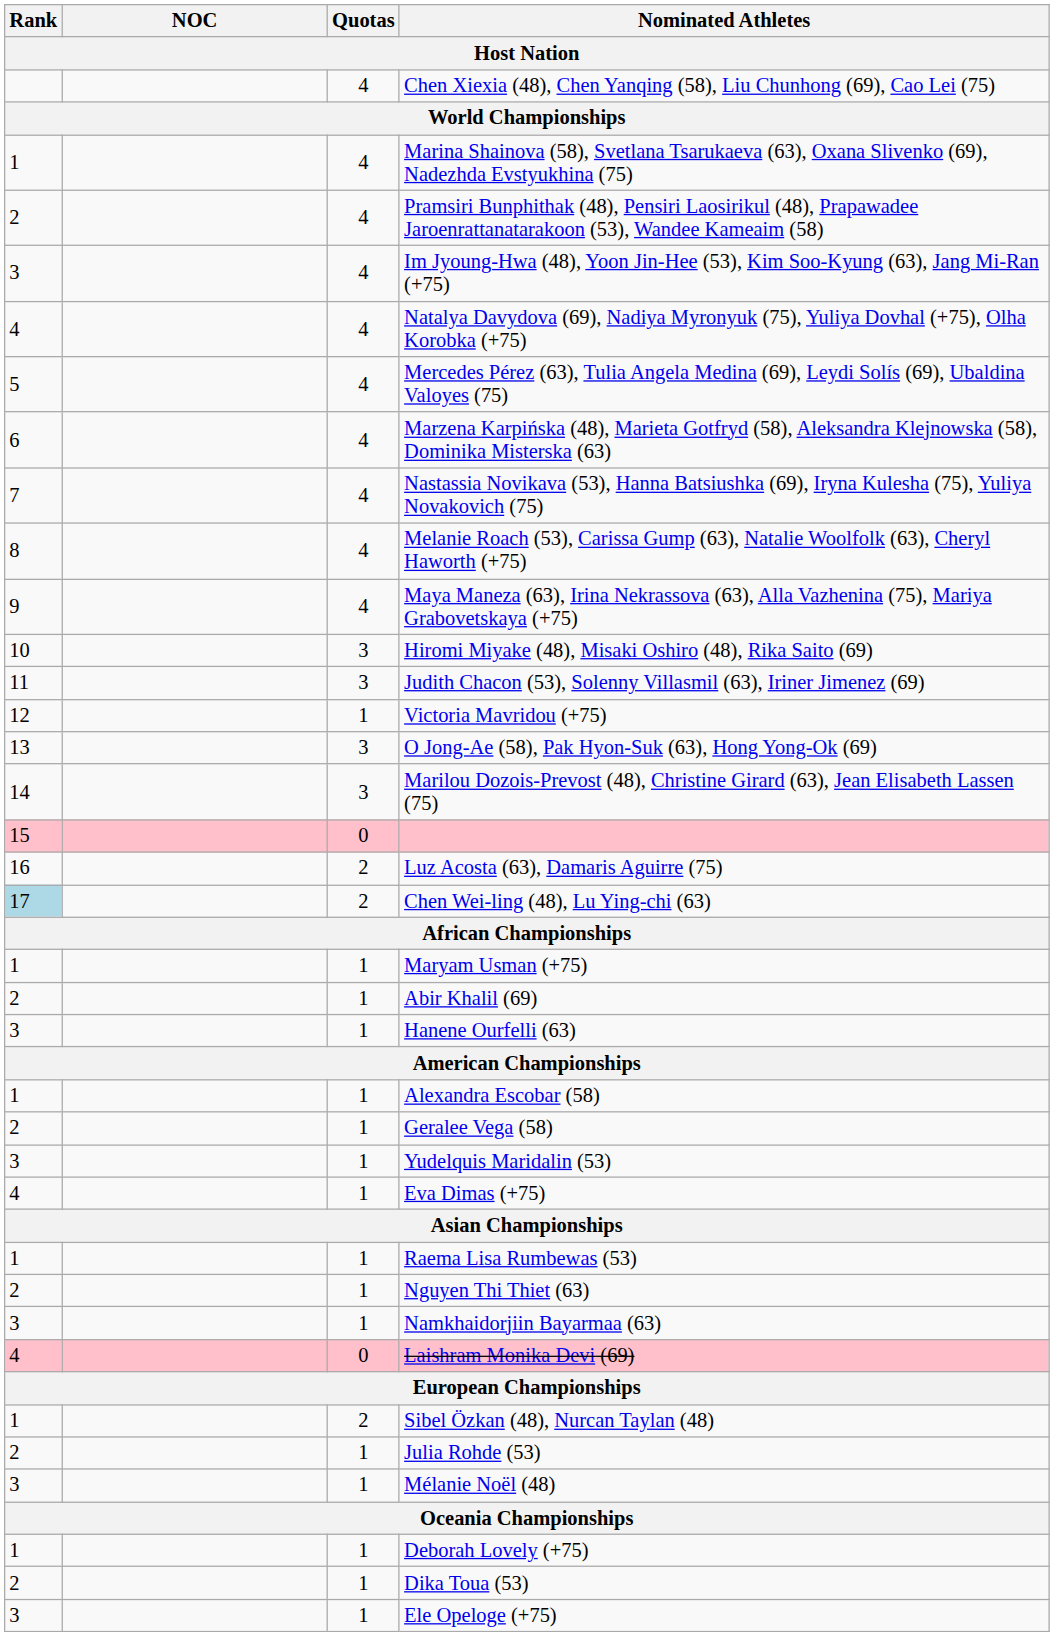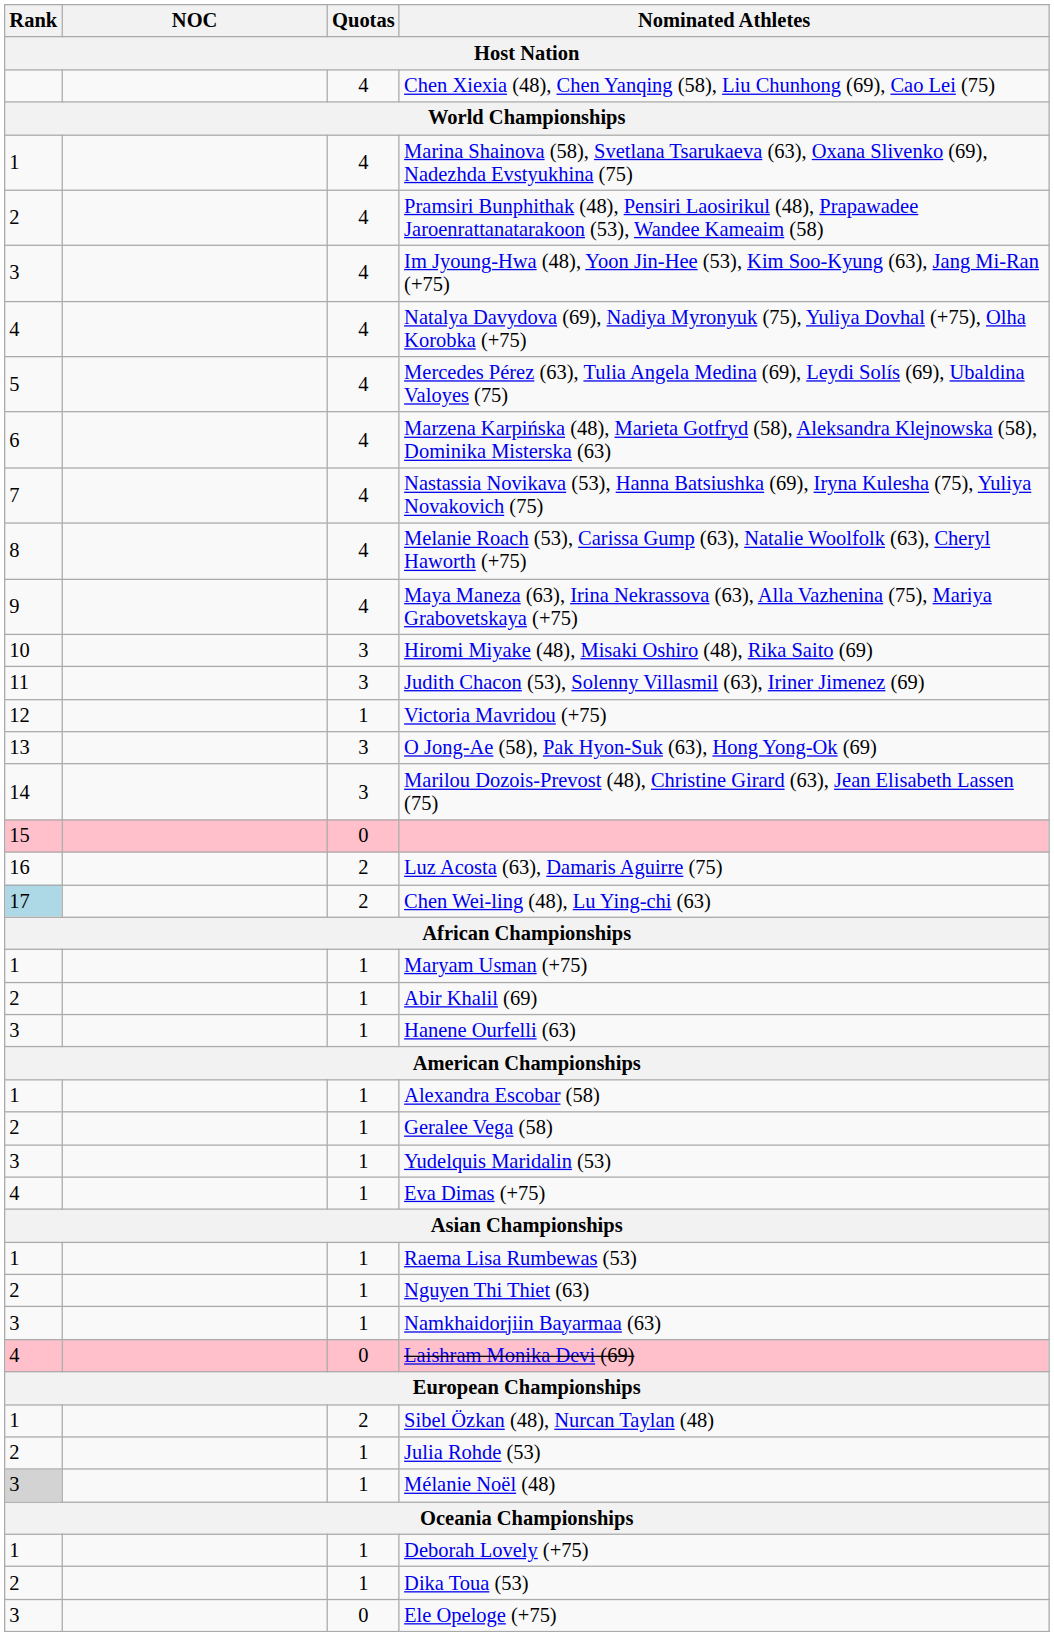 <table class="wikitable">
 <tr>
 <th width=20>Rank</th>
 <th width=200>NOC</th>
 <th width=30>Quotas</th>
 <th width=500>Nominated Athletes</th>
 </tr>
 <tr>
 <th colspan="4">Host Nation</th>
 </tr>
 <tr>
 <td></td>
 <td></td>
 <td align=center>4</td>
 <td><a href='#'>Chen Xiexia</a> (48), <a href='#'>Chen Yanqing</a> (58), <a href='#'>Liu Chunhong</a> (69), <a href='#'>Cao Lei</a> (75)</td>
 </tr>
 <tr>
 <th colspan="4">World Championships</th>
 </tr>
 <tr>
 <td>1</td>
 <td></td>
 <td align=center>4</td>
 <td><a href='#'>Marina Shainova</a> (58), <a href='#'>Svetlana Tsarukaeva</a> (63), <a href='#'>Oxana Slivenko</a> (69), <a href='#'>Nadezhda Evstyukhina</a> (75)</td>
 </tr>
 <tr>
 <td>2</td>
 <td></td>
 <td align=center>4</td>
 <td><a href='#'>Pramsiri Bunphithak</a> (48), <a href='#'>Pensiri Laosirikul</a> (48), <a href='#'>Prapawadee Jaroenrattanatarakoon</a> (53), <a href='#'>Wandee Kameaim</a> (58)</td>
 </tr>
 <tr>
 <td>3</td>
 <td></td>
 <td align=center>4</td>
 <td><a href='#'>Im Jyoung-Hwa</a> (48), <a href='#'>Yoon Jin-Hee</a> (53), <a href='#'>Kim Soo-Kyung</a> (63), <a href='#'>Jang Mi-Ran</a> (+75)</td>
 </tr>
 <tr>
 <td>4</td>
 <td></td>
 <td align=center>4</td>
 <td><a href='#'>Natalya Davydova</a> (69), <a href='#'>Nadiya Myronyuk</a> (75), <a href='#'>Yuliya Dovhal</a> (+75), <a href='#'>Olha Korobka</a> (+75)</td>
 </tr>
 <tr>
 <td>5</td>
 <td></td>
 <td align=center>4</td>
 <td><a href='#'>Mercedes Pérez</a> (63), <a href='#'>Tulia Angela Medina</a> (69), <a href='#'>Leydi Solís</a> (69), <a href='#'>Ubaldina Valoyes</a> (75)</td>
 </tr>
 <tr>
 <td>6</td>
 <td></td>
 <td align=center>4</td>
 <td><a href='#'>Marzena Karpińska</a> (48), <a href='#'>Marieta Gotfryd</a> (58), <a href='#'>Aleksandra Klejnowska</a> (58), <a href='#'>Dominika Misterska</a> (63)</td>
 </tr>
 <tr>
 <td>7</td>
 <td></td>
 <td align=center>4</td>
 <td><a href='#'>Nastassia Novikava</a> (53), <a href='#'>Hanna Batsiushka</a> (69), <a href='#'>Iryna Kulesha</a> (75), <a href='#'>Yuliya Novakovich</a> (75)</td>
 </tr>
 <tr>
 <td>8</td>
 <td></td>
 <td align=center>4</td>
 <td><a href='#'>Melanie Roach</a> (53), <a href='#'>Carissa Gump</a> (63), <a href='#'>Natalie Woolfolk</a> (63), <a href='#'>Cheryl Haworth</a> (+75)</td>
 </tr>
 <tr>
 <td>9</td>
 <td></td>
 <td align=center>4</td>
 <td><a href='#'>Maya Maneza</a> (63), <a href='#'>Irina Nekrassova</a> (63), <a href='#'>Alla Vazhenina</a> (75), <a href='#'>Mariya Grabovetskaya</a> (+75)</td>
 </tr>
 <tr>
 <td>10</td>
 <td></td>
 <td align=center>3</td>
 <td><a href='#'>Hiromi Miyake</a> (48), <a href='#'>Misaki Oshiro</a> (48), <a href='#'>Rika Saito</a> (69)</td>
 </tr>
 <tr>
 <td>11</td>
 <td></td>
 <td align=center>3</td>
 <td><a href='#'>Judith Chacon</a> (53), <a href='#'>Solenny Villasmil</a> (63), <a href='#'>Iriner Jimenez</a> (69)</td>
 </tr>
 <tr>
 <td>12</td>
 <td></td>
 <td align=center>1 </td>
 <td><a href='#'>Victoria Mavridou</a> (+75)</td>
 </tr>
 <tr>
 <td>13</td>
 <td></td>
 <td align=center>3</td>
 <td><a href='#'>O Jong-Ae</a> (58), <a href='#'>Pak Hyon-Suk</a> (63), <a href='#'>Hong Yong-Ok</a> (69)</td>
 </tr>
 <tr>
 <td>14</td>
 <td></td>
 <td align=center>3</td>
 <td><a href='#'>Marilou Dozois-Prevost</a> (48), <a href='#'>Christine Girard</a> (63), <a href='#'>Jean Elisabeth Lassen</a> (75)</td>
 </tr>
 <tr bgcolor=#FFC0CB>
 <td>15</td>
 <td></td>
 <td align=center>0 </td>
 <td></td>
 </tr>
 <tr>
 <td>16</td>
 <td></td>
 <td align=center>2</td>
 <td><a href='#'>Luz Acosta</a> (63), <a href='#'>Damaris Aguirre</a> (75)</td>
 </tr>
 <tr>
 <td style="background: lightblue;">17</td>
 <td></td>
 <td align=center>2</td>
 <td><a href='#'>Chen Wei-ling</a> (48), <a href='#'>Lu Ying-chi</a> (63)</td>
 </tr>
 <tr>
 <th colspan="4">African Championships</th>
 </tr>
 <tr>
 <td>1</td>
 <td></td>
 <td align=center>1</td>
 <td><a href='#'>Maryam Usman</a> (+75)</td>
 </tr>
 <tr>
 <td>2</td>
 <td></td>
 <td align=center>1</td>
 <td><a href='#'>Abir Khalil</a> (69)</td>
 </tr>
 <tr>
 <td>3</td>
 <td></td>
 <td align=center>1</td>
 <td><a href='#'>Hanene Ourfelli</a> (63)</td>
 </tr>
 <tr>
 <th colspan="4">American Championships</th>
 </tr>
 <tr>
 <td>1</td>
 <td></td>
 <td align=center>1</td>
 <td><a href='#'>Alexandra Escobar</a> (58)</td>
 </tr>
 <tr>
 <td>2</td>
 <td></td>
 <td align=center>1</td>
 <td><a href='#'>Geralee Vega</a> (58)</td>
 </tr>
 <tr>
 <td>3</td>
 <td></td>
 <td align=center>1</td>
 <td><a href='#'>Yudelquis Maridalin</a> (53)</td>
 </tr>
 <tr>
 <td>4</td>
 <td></td>
 <td align=center>1</td>
 <td><a href='#'>Eva Dimas</a> (+75)</td>
 </tr>
 <tr>
 <th colspan="4">Asian Championships</th>
 </tr>
 <tr>
 <td>1</td>
 <td></td>
 <td align=center>1</td>
 <td><a href='#'>Raema Lisa Rumbewas</a> (53)</td>
 </tr>
 <tr>
 <td>2</td>
 <td></td>
 <td align=center>1</td>
 <td><a href='#'>Nguyen Thi Thiet</a> (63)</td>
 </tr>
 <tr>
 <td>3</td>
 <td></td>
 <td align=center>1</td>
 <td><a href='#'>Namkhaidorjiin Bayarmaa</a> (63)</td>
 </tr>
 <tr bgcolor=#FFC0CB>
 <td>4</td>
 <td></td>
 <td align=center>0 </td>
 <td><s><a href='#'>Laishram Monika Devi</a> (69)</s></td>
 </tr>
 <tr>
 <th colspan="4">European Championships</th>
 </tr>
 <tr>
 <td>1</td>
 <td></td>
 <td align=center>2</td>
 <td><a href='#'>Sibel Özkan</a> (48), <a href='#'>Nurcan Taylan</a> (48)</td>
 </tr>
 <tr>
 <td>2</td>
 <td></td>
 <td align=center>1</td>
 <td><a href='#'>Julia Rohde</a> (53)</td>
 </tr>
 <tr>
-<td>3</td>
+<td style="background: lightgrey;">3</td>
 <td></td>
 <td align=center>1</td>
 <td><a href='#'>Mélanie Noël</a> (48)</td>
 </tr>
 <tr>
 <th colspan="4">Oceania Championships</th>
 </tr>
 <tr>
 <td>1</td>
 <td></td>
 <td align=center>1</td>
 <td><a href='#'>Deborah Lovely</a> (+75)</td>
 </tr>
 <tr>
 <td>2</td>
 <td></td>
 <td align=center>1</td>
 <td><a href='#'>Dika Toua</a> (53)</td>
 </tr>
 <tr>
 <td>3</td>
 <td></td>
-<td align=center>1</td>
+<td align=center>0</td>
 <td><a href='#'>Ele Opeloge</a> (+75)</td>
 </tr>
 </table>
